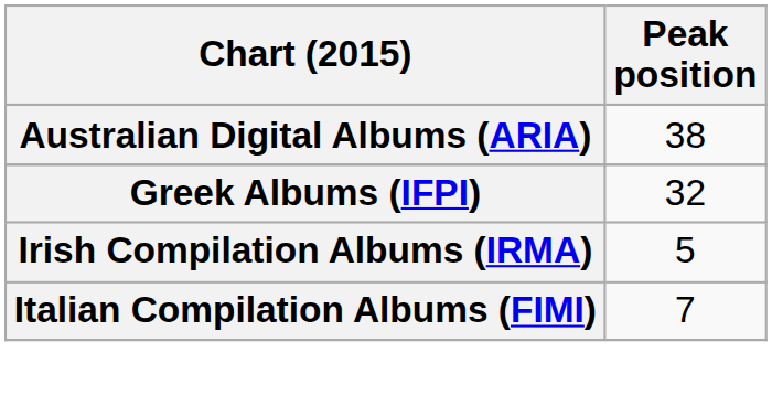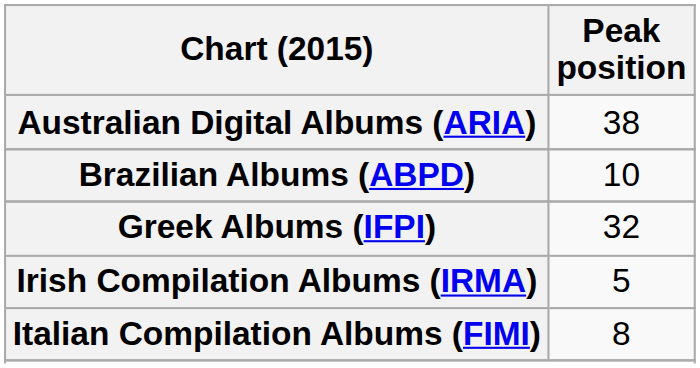 <table class="wikitable sortable plainrowheaders" style="text-align:center">
 <tr>
 <th scope="col">Chart (2015)</th>
 <th scope="col">Peak<br>position</th>
 </tr>
 <tr>
 <th scope="row">Australian Digital Albums (<a href='#'>ARIA</a>)</th>
 <td>38</td>
 </tr>
 <tr>
 </tr>
 <tr>
+</tr>
+<tr>
+<th scope="row">Brazilian Albums (<a href='#'>ABPD</a>)</th>
+<td>10</td>
 </tr>
 <tr>
 </tr>
 <tr>
 </tr>
 <tr>
 <th scope="row">Greek Albums (<a href='#'>IFPI</a>)</th>
 <td>32</td>
 </tr>
 <tr>
 <th scope="row">Irish Compilation Albums (<a href='#'>IRMA</a>)</th>
 <td>5</td>
 </tr>
 <tr>
 <th scope="row">Italian Compilation Albums (<a href='#'>FIMI</a>)</th>
-<td>7</td>
+<td>8</td>
 </tr>
 <tr>
 </tr>
 <tr>
 </tr>
 <tr>
 </tr>
 <tr>
 </tr>
 <tr>
 </tr>
 <tr>
 </tr>
 <tr>
 </tr>
 <tr>
 </tr>
 </table>
